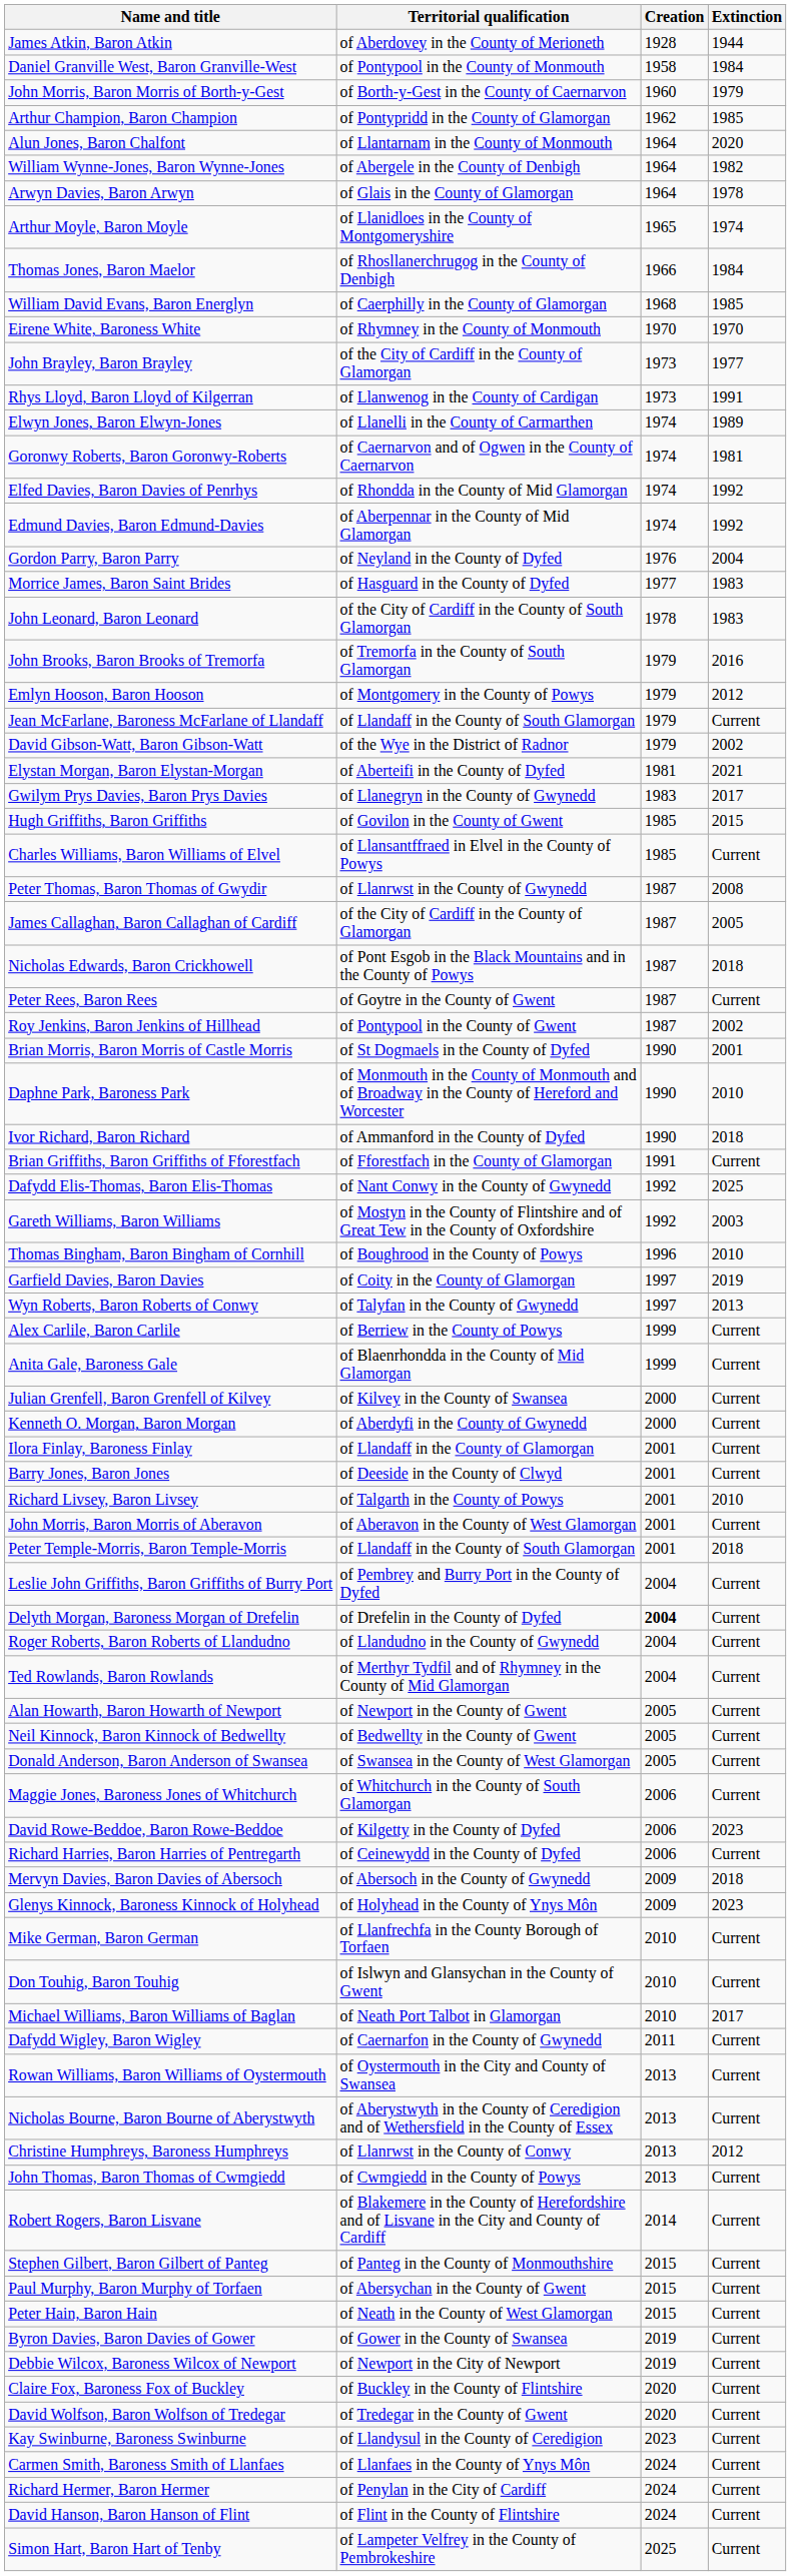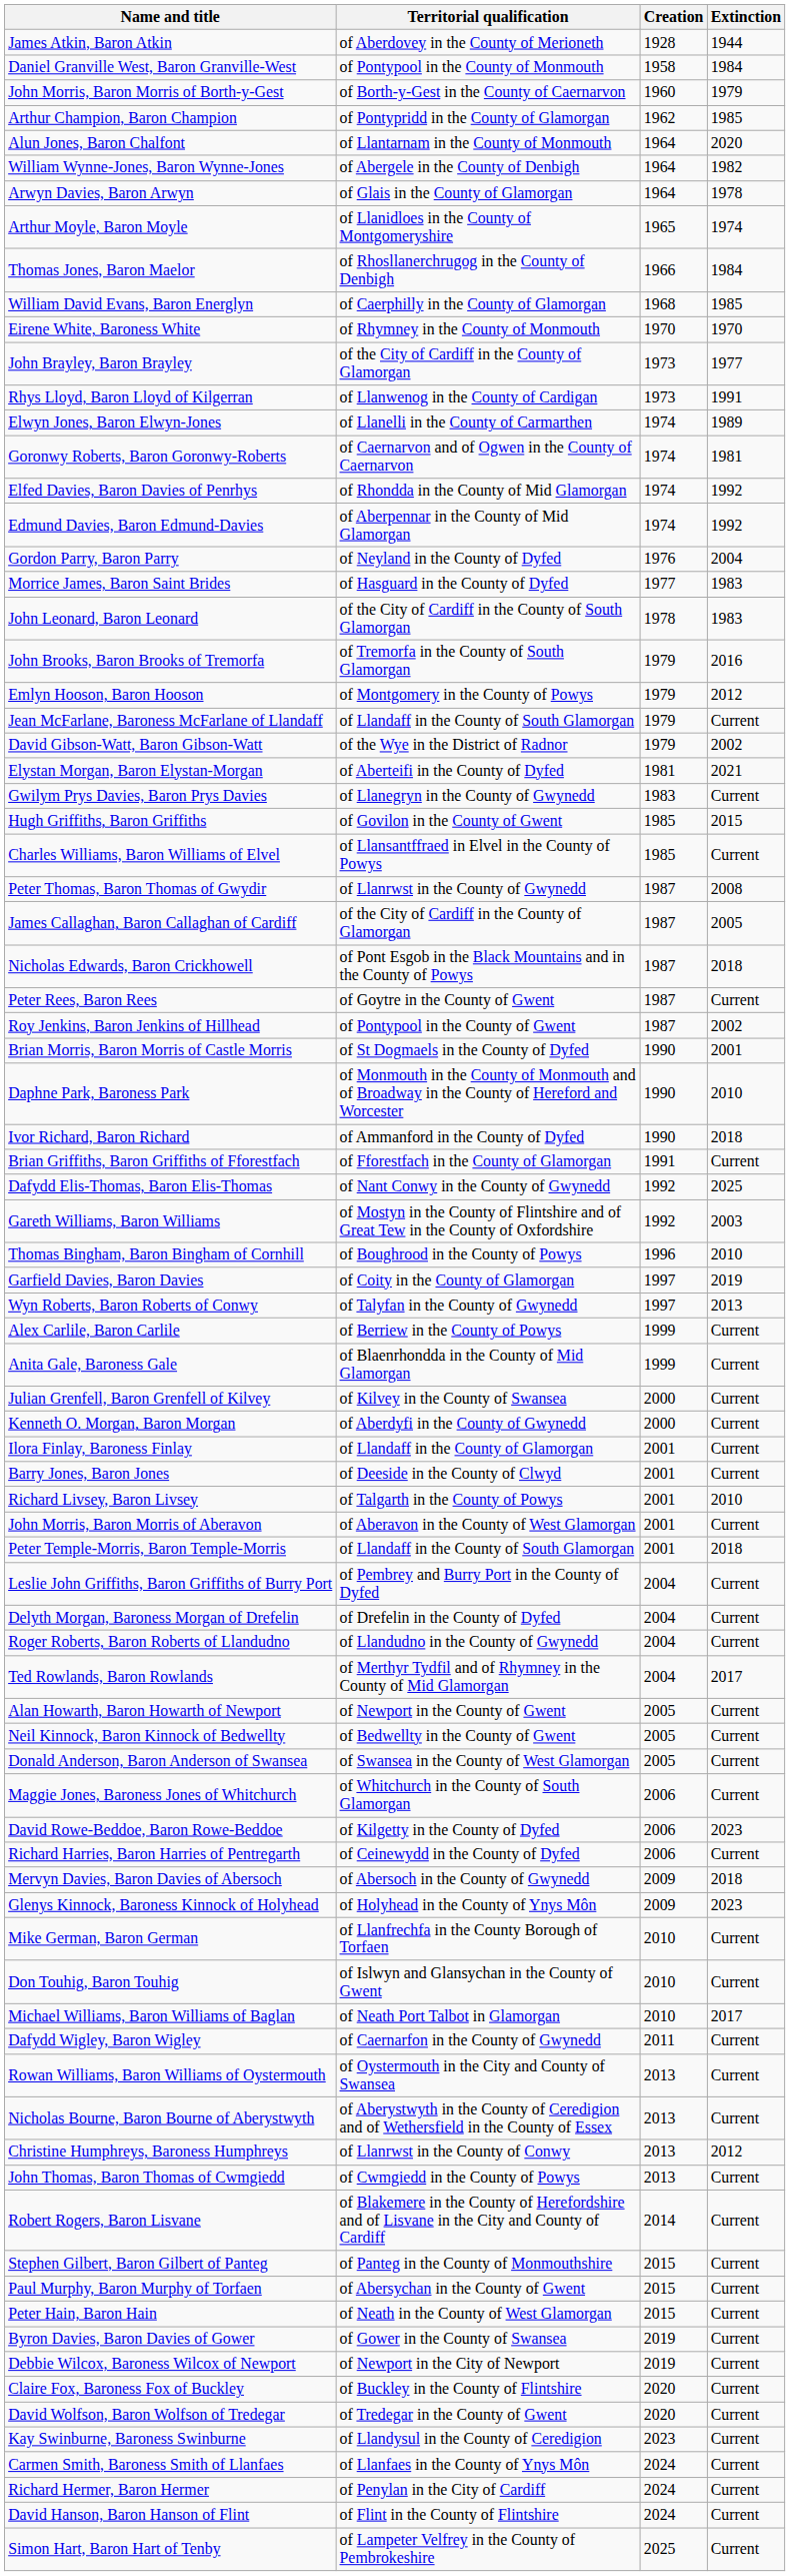 <table class="wikitable" style="text-align:left">
 <tr>
 <th>Name and title</th>
 <th width="300pt">Territorial qualification</th>
 <th>Creation</th>
 <th>Extinction</th>
 </tr>
 <tr>
 <td><a href='#'>James Atkin, Baron Atkin</a></td>
 <td>of <a href='#'>Aberdovey</a> in the <a href='#'>County of Merioneth</a></td>
 <td>1928</td>
 <td>1944</td>
 </tr>
 <tr>
 <td><a href='#'>Daniel Granville West, Baron Granville-West</a></td>
 <td>of <a href='#'>Pontypool</a> in the <a href='#'>County of Monmouth</a></td>
 <td>1958</td>
 <td>1984</td>
 </tr>
 <tr>
 <td><a href='#'>John Morris, Baron Morris of Borth-y-Gest</a></td>
 <td>of <a href='#'>Borth-y-Gest</a> in the <a href='#'>County of Caernarvon</a></td>
 <td>1960</td>
 <td>1979</td>
 </tr>
 <tr>
 <td><a href='#'>Arthur Champion, Baron Champion</a></td>
 <td>of <a href='#'>Pontypridd</a> in the <a href='#'>County of Glamorgan</a></td>
 <td>1962</td>
 <td>1985</td>
 </tr>
 <tr>
 <td><a href='#'>Alun Jones, Baron Chalfont</a></td>
 <td>of <a href='#'>Llantarnam</a> in the <a href='#'>County of Monmouth</a></td>
 <td>1964</td>
 <td>2020</td>
 </tr>
 <tr>
 <td><a href='#'>William Wynne-Jones, Baron Wynne-Jones</a></td>
 <td>of <a href='#'>Abergele</a> in the <a href='#'>County of Denbigh</a></td>
 <td>1964</td>
 <td>1982</td>
 </tr>
 <tr>
 <td><a href='#'>Arwyn Davies, Baron Arwyn</a></td>
 <td>of <a href='#'>Glais</a> in the <a href='#'>County of Glamorgan</a></td>
 <td>1964</td>
 <td>1978</td>
 </tr>
 <tr>
 <td><a href='#'>Arthur Moyle, Baron Moyle</a></td>
 <td>of <a href='#'>Llanidloes</a> in the <a href='#'>County of Montgomeryshire</a></td>
 <td>1965</td>
 <td>1974</td>
 </tr>
 <tr>
 <td><a href='#'>Thomas Jones, Baron Maelor</a></td>
 <td>of <a href='#'>Rhosllanerchrugog</a> in the <a href='#'>County of Denbigh</a></td>
 <td>1966</td>
 <td>1984</td>
 </tr>
 <tr>
 <td><a href='#'>William David Evans, Baron Energlyn</a></td>
 <td>of <a href='#'>Caerphilly</a> in the <a href='#'>County of Glamorgan</a></td>
 <td>1968</td>
 <td>1985</td>
 </tr>
 <tr>
 <td><a href='#'>Eirene White, Baroness White</a></td>
 <td>of <a href='#'>Rhymney</a> in the <a href='#'>County of Monmouth</a></td>
 <td>1970</td>
 <td>1970</td>
 </tr>
 <tr>
 <td><a href='#'>John Brayley, Baron Brayley</a></td>
 <td>of the <a href='#'>City of Cardiff</a> in the <a href='#'>County of Glamorgan</a></td>
 <td>1973</td>
 <td>1977</td>
 </tr>
 <tr>
 <td><a href='#'>Rhys Lloyd, Baron Lloyd of Kilgerran</a></td>
 <td>of <a href='#'>Llanwenog</a> in the <a href='#'>County of Cardigan</a></td>
 <td>1973</td>
 <td>1991</td>
 </tr>
 <tr>
 <td><a href='#'>Elwyn Jones, Baron Elwyn-Jones</a></td>
 <td>of <a href='#'>Llanelli</a> in the <a href='#'>County of Carmarthen</a></td>
 <td>1974</td>
 <td>1989</td>
 </tr>
 <tr>
 <td><a href='#'>Goronwy Roberts, Baron Goronwy-Roberts</a></td>
 <td>of <a href='#'>Caernarvon</a> and of <a href='#'>Ogwen</a> in the <a href='#'>County of Caernarvon</a></td>
 <td>1974</td>
 <td>1981</td>
 </tr>
 <tr>
 <td><a href='#'>Elfed Davies, Baron Davies of Penrhys</a></td>
 <td>of <a href='#'>Rhondda</a> in the County of Mid <a href='#'>Glamorgan</a></td>
 <td>1974</td>
 <td>1992</td>
 </tr>
 <tr>
 <td><a href='#'>Edmund Davies, Baron Edmund-Davies</a></td>
 <td>of <a href='#'>Aberpennar</a> in the County of Mid <a href='#'>Glamorgan</a></td>
 <td>1974</td>
 <td>1992</td>
 </tr>
 <tr>
 <td><a href='#'>Gordon Parry, Baron Parry</a></td>
 <td>of <a href='#'>Neyland</a> in the County of <a href='#'>Dyfed</a></td>
 <td>1976</td>
 <td>2004</td>
 </tr>
 <tr>
 <td><a href='#'>Morrice James, Baron Saint Brides</a></td>
 <td>of <a href='#'>Hasguard</a> in the County of <a href='#'>Dyfed</a></td>
 <td>1977</td>
 <td>1983</td>
 </tr>
 <tr>
 <td><a href='#'>John Leonard, Baron Leonard</a></td>
 <td>of the City of <a href='#'>Cardiff</a> in the County of <a href='#'>South Glamorgan</a></td>
 <td>1978</td>
 <td>1983</td>
 </tr>
 <tr>
 <td><a href='#'>John Brooks, Baron Brooks of Tremorfa</a></td>
 <td>of <a href='#'>Tremorfa</a> in the County of <a href='#'>South Glamorgan</a></td>
 <td>1979</td>
 <td>2016</td>
 </tr>
 <tr>
 <td><a href='#'>Emlyn Hooson, Baron Hooson</a></td>
 <td>of <a href='#'>Montgomery</a> in the County of <a href='#'>Powys</a></td>
 <td>1979</td>
 <td>2012</td>
 </tr>
 <tr>
 <td><a href='#'>Jean McFarlane, Baroness McFarlane of Llandaff</a></td>
 <td>of <a href='#'>Llandaff</a> in the County of <a href='#'>South Glamorgan</a></td>
 <td>1979</td>
 <td>Current</td>
 </tr>
 <tr>
 <td><a href='#'>David Gibson-Watt, Baron Gibson-Watt</a></td>
 <td>of the <a href='#'>Wye</a> in the District of <a href='#'>Radnor</a></td>
 <td>1979</td>
 <td>2002</td>
 </tr>
 <tr>
 <td><a href='#'>Elystan Morgan, Baron Elystan-Morgan</a></td>
 <td>of <a href='#'>Aberteifi</a> in the County of <a href='#'>Dyfed</a></td>
 <td>1981</td>
 <td>2021</td>
 </tr>
 <tr>
 <td><a href='#'>Gwilym Prys Davies, Baron Prys Davies</a></td>
 <td>of <a href='#'>Llanegryn</a> in the County of <a href='#'>Gwynedd</a></td>
 <td>1983</td>
-<td>2017</td>
+<td>Current</td>
 </tr>
 <tr>
 <td><a href='#'>Hugh Griffiths, Baron Griffiths</a></td>
 <td>of <a href='#'>Govilon</a> in the <a href='#'>County of Gwent</a></td>
 <td>1985</td>
 <td>2015</td>
 </tr>
 <tr>
 <td><a href='#'>Charles Williams, Baron Williams of Elvel</a></td>
 <td>of <a href='#'>Llansantffraed</a> in Elvel in the County of <a href='#'>Powys</a></td>
 <td>1985</td>
 <td>Current</td>
 </tr>
 <tr>
 <td><a href='#'>Peter Thomas, Baron Thomas of Gwydir</a></td>
 <td>of <a href='#'>Llanrwst</a> in the County of <a href='#'>Gwynedd</a></td>
 <td>1987</td>
 <td>2008</td>
 </tr>
 <tr>
 <td><a href='#'>James Callaghan, Baron Callaghan of Cardiff</a></td>
 <td>of the City of <a href='#'>Cardiff</a> in the County of <a href='#'>Glamorgan</a></td>
 <td>1987</td>
 <td>2005</td>
 </tr>
 <tr>
 <td><a href='#'>Nicholas Edwards, Baron Crickhowell</a></td>
 <td>of Pont Esgob in the <a href='#'>Black Mountains</a> and in the County of <a href='#'>Powys</a></td>
 <td>1987</td>
 <td>2018</td>
 </tr>
 <tr>
 <td><a href='#'>Peter Rees, Baron Rees</a></td>
 <td>of Goytre in the County of <a href='#'>Gwent</a></td>
 <td>1987</td>
 <td>Current</td>
 </tr>
 <tr>
 <td><a href='#'>Roy Jenkins, Baron Jenkins of Hillhead</a></td>
 <td>of <a href='#'>Pontypool</a> in the County of <a href='#'>Gwent</a></td>
 <td>1987</td>
 <td>2002</td>
 </tr>
 <tr>
 <td><a href='#'>Brian Morris, Baron Morris of Castle Morris</a></td>
 <td>of <a href='#'>St Dogmaels</a> in the County of <a href='#'>Dyfed</a></td>
 <td>1990</td>
 <td>2001</td>
 </tr>
 <tr>
 <td><a href='#'>Daphne Park, Baroness Park</a></td>
 <td>of <a href='#'>Monmouth</a> in the <a href='#'>County of Monmouth</a> and of <a href='#'>Broadway</a> in the County of <a href='#'>Hereford and Worcester</a></td>
 <td>1990</td>
 <td>2010</td>
 </tr>
 <tr>
 <td><a href='#'>Ivor Richard, Baron Richard</a></td>
 <td>of Ammanford in the County of <a href='#'>Dyfed</a></td>
 <td>1990</td>
 <td>2018</td>
 </tr>
 <tr>
 <td><a href='#'>Brian Griffiths, Baron Griffiths of Fforestfach</a></td>
 <td>of <a href='#'>Fforestfach</a> in the <a href='#'>County of Glamorgan</a></td>
 <td>1991</td>
 <td>Current</td>
 </tr>
 <tr>
 <td><a href='#'>Dafydd Elis-Thomas, Baron Elis-Thomas</a></td>
 <td>of <a href='#'>Nant Conwy</a> in the County of <a href='#'>Gwynedd</a></td>
 <td>1992</td>
 <td>2025</td>
 </tr>
 <tr>
 <td><a href='#'>Gareth Williams, Baron Williams</a></td>
 <td>of <a href='#'>Mostyn</a> in the County of Flintshire and of <a href='#'>Great Tew</a> in the County of Oxfordshire</td>
 <td>1992</td>
 <td>2003</td>
 </tr>
 <tr>
 <td><a href='#'>Thomas Bingham, Baron Bingham of Cornhill</a></td>
 <td>of <a href='#'>Boughrood</a> in the County of <a href='#'>Powys</a></td>
 <td>1996</td>
 <td>2010</td>
 </tr>
 <tr>
 <td><a href='#'>Garfield Davies, Baron Davies</a></td>
 <td>of <a href='#'>Coity</a> in the <a href='#'>County of Glamorgan</a></td>
 <td>1997</td>
 <td>2019</td>
 </tr>
 <tr>
 <td><a href='#'>Wyn Roberts, Baron Roberts of Conwy</a></td>
 <td>of <a href='#'>Talyfan</a> in the County of <a href='#'>Gwynedd</a></td>
 <td>1997</td>
 <td>2013</td>
 </tr>
 <tr>
 <td><a href='#'>Alex Carlile, Baron Carlile</a></td>
 <td>of <a href='#'>Berriew</a> in the <a href='#'>County of Powys</a></td>
 <td>1999</td>
 <td>Current</td>
 </tr>
 <tr>
 <td><a href='#'>Anita Gale, Baroness Gale</a></td>
 <td>of Blaenrhondda in the County of <a href='#'>Mid Glamorgan</a></td>
 <td>1999</td>
 <td>Current</td>
 </tr>
 <tr>
 <td><a href='#'>Julian Grenfell, Baron Grenfell of Kilvey</a></td>
 <td>of <a href='#'>Kilvey</a> in the County of <a href='#'>Swansea</a></td>
 <td>2000</td>
 <td>Current</td>
 </tr>
 <tr>
 <td><a href='#'>Kenneth O. Morgan, Baron Morgan</a></td>
 <td>of <a href='#'>Aberdyfi</a> in the <a href='#'>County of Gwynedd</a></td>
 <td>2000</td>
 <td>Current</td>
 </tr>
 <tr>
 <td><a href='#'>Ilora Finlay, Baroness Finlay</a></td>
 <td>of <a href='#'>Llandaff</a> in the <a href='#'>County of Glamorgan</a></td>
 <td>2001</td>
 <td>Current</td>
 </tr>
 <tr>
 <td><a href='#'>Barry Jones, Baron Jones</a></td>
 <td>of <a href='#'>Deeside</a> in the County of <a href='#'>Clwyd</a></td>
 <td>2001</td>
 <td>Current</td>
 </tr>
 <tr>
 <td><a href='#'>Richard Livsey, Baron Livsey</a></td>
 <td>of <a href='#'>Talgarth</a> in the <a href='#'>County of Powys</a></td>
 <td>2001</td>
 <td>2010</td>
 </tr>
 <tr>
 <td><a href='#'>John Morris, Baron Morris of Aberavon</a></td>
 <td>of <a href='#'>Aberavon</a> in the County of <a href='#'>West Glamorgan</a></td>
 <td>2001</td>
 <td>Current</td>
 </tr>
 <tr>
 <td><a href='#'>Peter Temple-Morris, Baron Temple-Morris</a></td>
 <td>of <a href='#'>Llandaff</a> in the County of <a href='#'>South Glamorgan</a></td>
 <td>2001</td>
 <td>2018</td>
 </tr>
 <tr>
 <td><a href='#'>Leslie John Griffiths, Baron Griffiths of Burry Port</a></td>
 <td>of <a href='#'>Pembrey</a> and <a href='#'>Burry Port</a> in the County of <a href='#'>Dyfed</a></td>
 <td>2004</td>
 <td>Current</td>
 </tr>
 <tr>
 <td><a href='#'>Delyth Morgan, Baroness Morgan of Drefelin</a></td>
 <td>of Drefelin in the County of <a href='#'>Dyfed</a></td>
-<td><strong>2004</strong></td>
+<td>2004</td>
 <td>Current</td>
 </tr>
 <tr>
 <td><a href='#'>Roger Roberts, Baron Roberts of Llandudno</a></td>
 <td>of <a href='#'>Llandudno</a> in the County of <a href='#'>Gwynedd</a></td>
 <td>2004</td>
 <td>Current</td>
 </tr>
 <tr>
 <td><a href='#'>Ted Rowlands, Baron Rowlands</a></td>
 <td>of <a href='#'>Merthyr Tydfil</a> and of <a href='#'>Rhymney</a> in the County of <a href='#'>Mid Glamorgan</a></td>
 <td>2004</td>
-<td>Current</td>
+<td>2017</td>
 </tr>
 <tr>
 <td><a href='#'>Alan Howarth, Baron Howarth of Newport</a></td>
 <td>of <a href='#'>Newport</a> in the County of <a href='#'>Gwent</a></td>
 <td>2005</td>
 <td>Current</td>
 </tr>
 <tr>
 <td><a href='#'>Neil Kinnock, Baron Kinnock of Bedwellty</a></td>
 <td>of <a href='#'>Bedwellty</a> in the County of <a href='#'>Gwent</a></td>
 <td>2005</td>
 <td>Current</td>
 </tr>
 <tr>
 <td><a href='#'>Donald Anderson, Baron Anderson of Swansea</a></td>
 <td>of <a href='#'>Swansea</a> in the County of <a href='#'>West Glamorgan</a></td>
 <td>2005</td>
 <td>Current</td>
 </tr>
 <tr>
 <td><a href='#'>Maggie Jones, Baroness Jones of Whitchurch</a></td>
 <td>of <a href='#'>Whitchurch</a> in the County of <a href='#'>South Glamorgan</a></td>
 <td>2006</td>
 <td>Current</td>
 </tr>
 <tr>
 <td><a href='#'>David Rowe-Beddoe, Baron Rowe-Beddoe</a></td>
 <td>of <a href='#'>Kilgetty</a> in the County of <a href='#'>Dyfed</a></td>
 <td>2006</td>
 <td>2023</td>
 </tr>
 <tr>
 <td><a href='#'>Richard Harries, Baron Harries of Pentregarth</a></td>
 <td>of <a href='#'>Ceinewydd</a> in the County of <a href='#'>Dyfed</a></td>
 <td>2006</td>
 <td>Current</td>
 </tr>
 <tr>
 <td><a href='#'>Mervyn Davies, Baron Davies of Abersoch</a></td>
 <td>of <a href='#'>Abersoch</a> in the County of <a href='#'>Gwynedd</a></td>
 <td>2009</td>
 <td>2018</td>
 </tr>
 <tr>
 <td><a href='#'>Glenys Kinnock, Baroness Kinnock of Holyhead</a></td>
 <td>of <a href='#'>Holyhead</a> in the County of <a href='#'>Ynys Môn</a></td>
 <td>2009</td>
 <td>2023</td>
 </tr>
 <tr>
 <td><a href='#'>Mike German, Baron German</a></td>
 <td>of <a href='#'>Llanfrechfa</a> in the County Borough of <a href='#'>Torfaen</a></td>
 <td>2010</td>
 <td>Current</td>
 </tr>
 <tr>
 <td><a href='#'>Don Touhig, Baron Touhig</a></td>
 <td>of Islwyn and Glansychan in the County of <a href='#'>Gwent</a></td>
 <td>2010</td>
 <td>Current</td>
 </tr>
 <tr>
 <td><a href='#'>Michael Williams, Baron Williams of Baglan</a></td>
 <td>of <a href='#'>Neath Port Talbot</a> in <a href='#'>Glamorgan</a></td>
 <td>2010</td>
 <td>2017</td>
 </tr>
 <tr>
 <td><a href='#'>Dafydd Wigley, Baron Wigley</a></td>
 <td>of <a href='#'>Caernarfon</a> in the County of <a href='#'>Gwynedd</a></td>
 <td>2011</td>
 <td>Current</td>
 </tr>
 <tr>
 <td><a href='#'>Rowan Williams, Baron Williams of Oystermouth</a></td>
 <td>of <a href='#'>Oystermouth</a> in the City and County of <a href='#'>Swansea</a></td>
 <td>2013</td>
 <td>Current</td>
 </tr>
 <tr>
 <td><a href='#'>Nicholas Bourne, Baron Bourne of Aberystwyth</a></td>
 <td>of <a href='#'>Aberystwyth</a> in the County of <a href='#'>Ceredigion</a><br>and of <a href='#'>Wethersfield</a> in the County of <a href='#'>Essex</a></td>
 <td>2013</td>
 <td>Current</td>
 </tr>
 <tr>
 <td><a href='#'>Christine Humphreys, Baroness Humphreys</a></td>
 <td>of <a href='#'>Llanrwst</a> in the County of <a href='#'>Conwy</a></td>
 <td>2013</td>
 <td>2012</td>
 </tr>
 <tr>
 <td><a href='#'>John Thomas, Baron Thomas of Cwmgiedd</a></td>
 <td>of <a href='#'>Cwmgiedd</a> in the County of <a href='#'>Powys</a></td>
 <td>2013</td>
 <td>Current</td>
 </tr>
 <tr>
 <td><a href='#'>Robert Rogers, Baron Lisvane</a></td>
 <td>of <a href='#'>Blakemere</a> in the County of <a href='#'>Herefordshire</a><br>and of <a href='#'>Lisvane</a> in the City and County of <a href='#'>Cardiff</a></td>
 <td>2014</td>
 <td>Current</td>
 </tr>
 <tr>
 <td><a href='#'>Stephen Gilbert, Baron Gilbert of Panteg</a></td>
 <td>of <a href='#'>Panteg</a> in the County of <a href='#'>Monmouthshire</a></td>
 <td>2015</td>
 <td>Current</td>
 </tr>
 <tr>
 <td><a href='#'>Paul Murphy, Baron Murphy of Torfaen</a></td>
 <td>of <a href='#'>Abersychan</a> in the County of <a href='#'>Gwent</a></td>
 <td>2015</td>
 <td>Current</td>
 </tr>
 <tr>
 <td><a href='#'>Peter Hain, Baron Hain</a></td>
 <td>of <a href='#'>Neath</a> in the County of <a href='#'>West Glamorgan</a></td>
 <td>2015</td>
 <td>Current</td>
 </tr>
 <tr>
 <td><a href='#'>Byron Davies, Baron Davies of Gower</a></td>
 <td>of <a href='#'>Gower</a> in the County of <a href='#'>Swansea</a></td>
 <td>2019</td>
 <td>Current</td>
 </tr>
 <tr>
 <td><a href='#'>Debbie Wilcox, Baroness Wilcox of Newport</a></td>
 <td>of <a href='#'>Newport</a> in the City of Newport</td>
 <td>2019</td>
 <td>Current</td>
 </tr>
 <tr>
 <td><a href='#'>Claire Fox, Baroness Fox of Buckley</a></td>
 <td>of <a href='#'>Buckley</a> in the County of <a href='#'>Flintshire</a></td>
 <td>2020</td>
 <td>Current</td>
 </tr>
 <tr>
 <td><a href='#'>David Wolfson, Baron Wolfson of Tredegar</a></td>
 <td>of <a href='#'>Tredegar</a> in the County of <a href='#'>Gwent</a></td>
 <td>2020</td>
 <td>Current</td>
 </tr>
 <tr>
 <td><a href='#'>Kay Swinburne, Baroness Swinburne</a></td>
 <td>of <a href='#'>Llandysul</a> in the County of <a href='#'>Ceredigion</a></td>
 <td>2023</td>
 <td>Current</td>
 </tr>
 <tr>
 <td><a href='#'>Carmen Smith, Baroness Smith of Llanfaes</a></td>
 <td>of <a href='#'>Llanfaes</a> in the County of <a href='#'>Ynys Môn</a></td>
 <td>2024</td>
 <td>Current</td>
 </tr>
 <tr>
 <td><a href='#'>Richard Hermer, Baron Hermer</a></td>
 <td>of <a href='#'>Penylan</a> in the City of <a href='#'>Cardiff</a></td>
 <td>2024</td>
 <td>Current</td>
 </tr>
 <tr>
 <td><a href='#'>David Hanson, Baron Hanson of Flint</a></td>
 <td>of <a href='#'>Flint</a> in the County of <a href='#'>Flintshire</a></td>
 <td>2024</td>
 <td>Current</td>
 </tr>
 <tr>
 <td><a href='#'>Simon Hart, Baron Hart of Tenby</a></td>
 <td>of <a href='#'>Lampeter Velfrey</a> in the County of <a href='#'>Pembrokeshire</a></td>
 <td>2025</td>
 <td>Current</td>
 </tr>
 </table>
